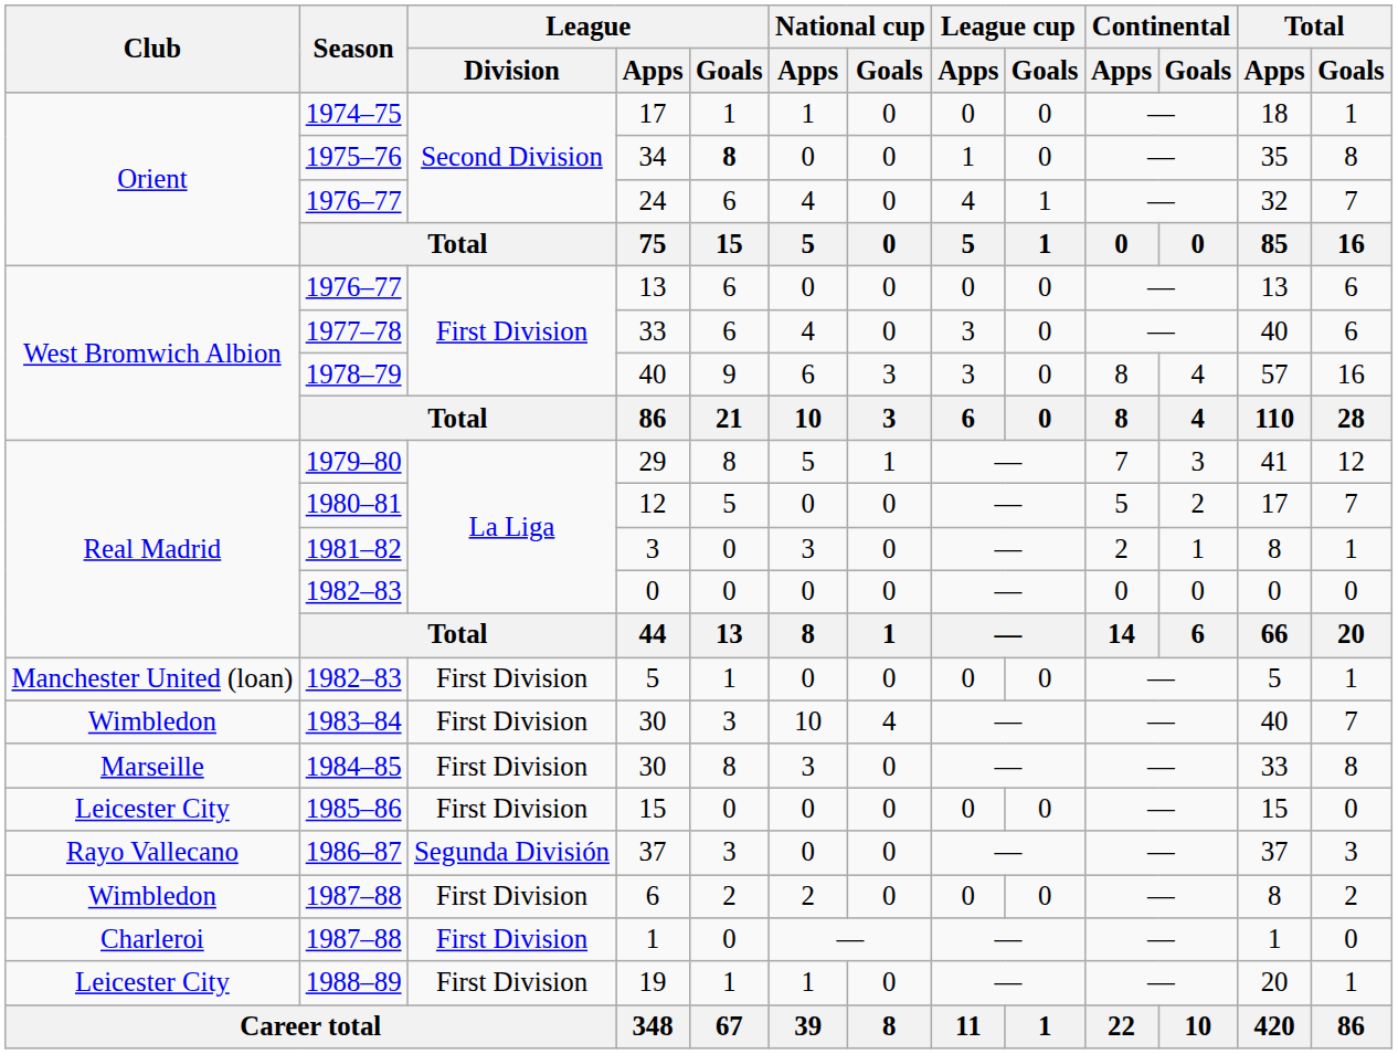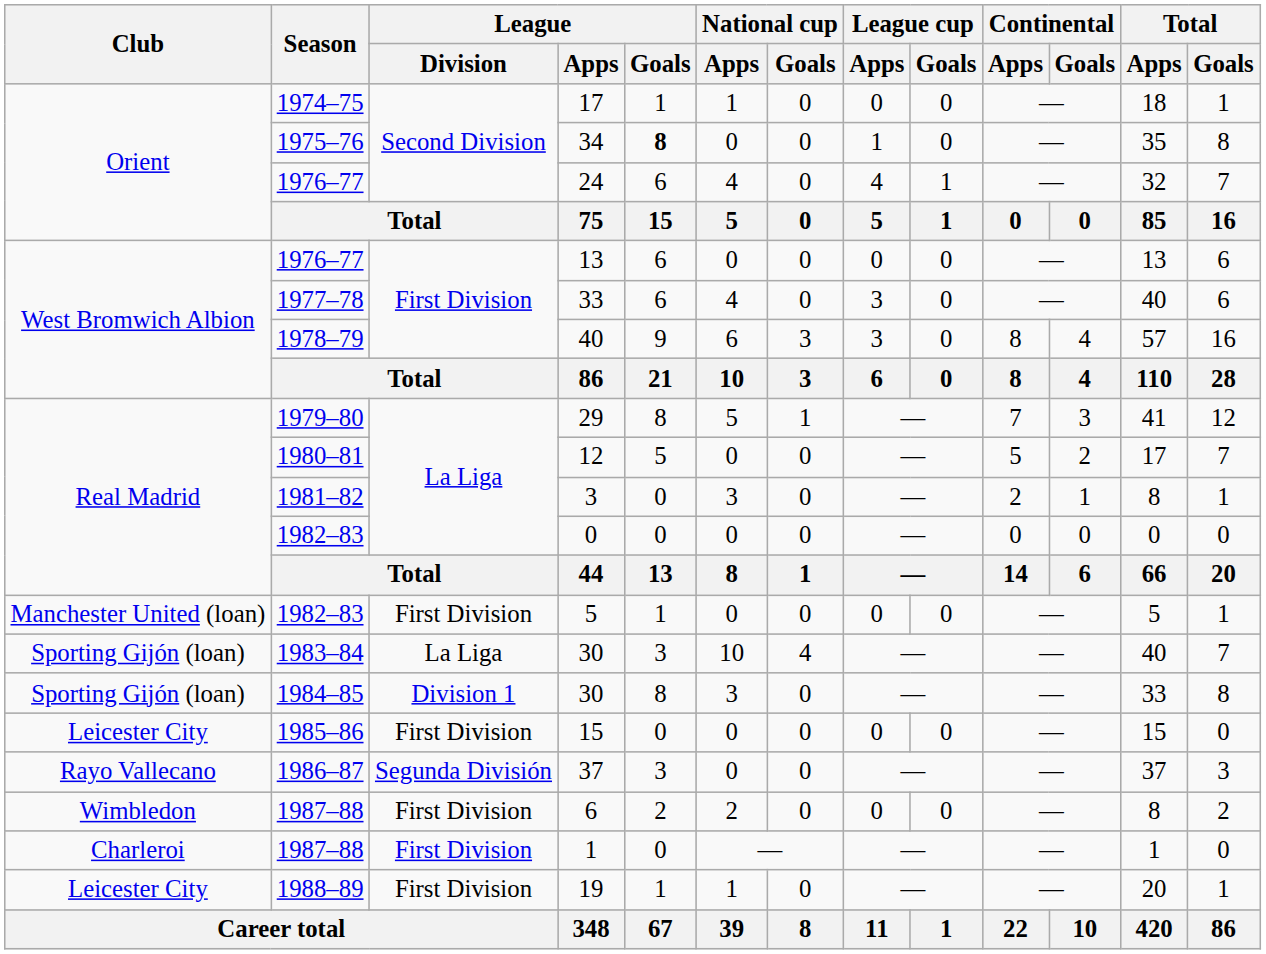 <table class="wikitable" style="text-align:center">
 <tr>
 <th rowspan="2">Club</th>
 <th rowspan="2">Season</th>
 <th colspan="3">League</th>
 <th colspan="2">National cup</th>
 <th colspan="2">League cup</th>
 <th colspan="2">Continental</th>
 <th colspan="2">Total</th>
 </tr>
 <tr>
 <th>Division</th>
 <th>Apps</th>
 <th>Goals</th>
 <th>Apps</th>
 <th>Goals</th>
 <th>Apps</th>
 <th>Goals</th>
 <th>Apps</th>
 <th>Goals</th>
 <th>Apps</th>
 <th>Goals</th>
 </tr>
 <tr>
 <td rowspan="4"><a href='#'>Orient</a></td>
 <td><a href='#'>1974–75</a></td>
 <td rowspan="3"><a href='#'>Second Division</a></td>
 <td>17</td>
 <td>1</td>
 <td>1</td>
 <td>0</td>
 <td>0</td>
 <td>0</td>
 <td colspan="2">—</td>
 <td>18</td>
 <td>1</td>
 </tr>
 <tr>
 <td><a href='#'>1975–76</a></td>
 <td>34</td>
 <td><strong>8</strong></td>
 <td>0</td>
 <td>0</td>
 <td>1</td>
 <td>0</td>
 <td colspan="2">—</td>
 <td>35</td>
 <td>8</td>
 </tr>
 <tr>
 <td><a href='#'>1976–77</a></td>
 <td>24</td>
 <td>6</td>
 <td>4</td>
 <td>0</td>
 <td>4</td>
 <td>1</td>
 <td colspan="2">—</td>
 <td>32</td>
 <td>7</td>
 </tr>
 <tr>
 <th colspan="2">Total</th>
 <th>75</th>
 <th>15</th>
 <th>5</th>
 <th>0</th>
 <th>5</th>
 <th>1</th>
 <th>0</th>
 <th>0</th>
 <th>85</th>
 <th>16</th>
 </tr>
 <tr>
 <td rowspan="4"><a href='#'>West Bromwich Albion</a></td>
 <td><a href='#'>1976–77</a></td>
 <td rowspan="3"><a href='#'>First Division</a></td>
 <td>13</td>
 <td>6</td>
 <td>0</td>
 <td>0</td>
 <td>0</td>
 <td>0</td>
 <td colspan="2">—</td>
 <td>13</td>
 <td>6</td>
 </tr>
 <tr>
 <td><a href='#'>1977–78</a></td>
 <td>33</td>
 <td>6</td>
 <td>4</td>
 <td>0</td>
 <td>3</td>
 <td>0</td>
 <td colspan="2">—</td>
 <td>40</td>
 <td>6</td>
 </tr>
 <tr>
 <td><a href='#'>1978–79</a></td>
 <td>40</td>
 <td>9</td>
 <td>6</td>
 <td>3</td>
 <td>3</td>
 <td>0</td>
 <td>8</td>
 <td>4</td>
 <td>57</td>
 <td>16</td>
 </tr>
 <tr>
 <th colspan="2">Total</th>
 <th>86</th>
 <th>21</th>
 <th>10</th>
 <th>3</th>
 <th>6</th>
 <th>0</th>
 <th>8</th>
 <th>4</th>
 <th>110</th>
 <th>28</th>
 </tr>
 <tr>
 <td rowspan="5"><a href='#'>Real Madrid</a></td>
 <td><a href='#'>1979–80</a></td>
 <td rowspan="4"><a href='#'>La Liga</a></td>
 <td>29</td>
 <td>8</td>
 <td>5</td>
 <td>1</td>
 <td colspan="2">—</td>
 <td>7</td>
 <td>3</td>
 <td>41</td>
 <td>12</td>
 </tr>
 <tr>
 <td><a href='#'>1980–81</a></td>
 <td>12</td>
 <td>5</td>
 <td>0</td>
 <td>0</td>
 <td colspan="2">—</td>
 <td>5</td>
 <td>2</td>
 <td>17</td>
 <td>7</td>
 </tr>
 <tr>
 <td><a href='#'>1981–82</a></td>
 <td>3</td>
 <td>0</td>
 <td>3</td>
 <td>0</td>
 <td colspan="2">—</td>
 <td>2</td>
 <td>1</td>
 <td>8</td>
 <td>1</td>
 </tr>
 <tr>
 <td><a href='#'>1982–83</a></td>
 <td>0</td>
 <td>0</td>
 <td>0</td>
 <td>0</td>
 <td colspan="2">—</td>
 <td>0</td>
 <td>0</td>
 <td>0</td>
 <td>0</td>
 </tr>
 <tr>
 <th colspan="2">Total</th>
 <th>44</th>
 <th>13</th>
 <th>8</th>
 <th>1</th>
 <th colspan="2">—</th>
 <th>14</th>
 <th>6</th>
 <th>66</th>
 <th>20</th>
 </tr>
 <tr>
 <td><a href='#'>Manchester United</a> (loan)</td>
 <td><a href='#'>1982–83</a></td>
 <td>First Division</td>
 <td>5</td>
 <td>1</td>
 <td>0</td>
 <td>0</td>
 <td>0</td>
 <td>0</td>
 <td colspan="2">—</td>
 <td>5</td>
 <td>1</td>
 </tr>
 <tr>
-<td><a href='#'>Wimbledon</a></td>
+<td><a href='#'>Sporting Gijón</a> (loan)</td>
 <td><a href='#'>1983–84</a></td>
-<td>First Division</td>
+<td>La Liga</td>
 <td>30</td>
 <td>3</td>
 <td>10</td>
 <td>4</td>
 <td colspan="2">—</td>
 <td colspan="2">—</td>
 <td>40</td>
 <td>7</td>
 </tr>
 <tr>
-<td><a href='#'>Marseille</a></td>
+<td><a href='#'>Sporting Gijón</a> (loan)</td>
 <td><a href='#'>1984–85</a></td>
-<td>First Division</td>
+<td><a href='#'>Division 1</a></td>
 <td>30</td>
 <td>8</td>
 <td>3</td>
 <td>0</td>
 <td colspan="2">—</td>
 <td colspan="2">—</td>
 <td>33</td>
 <td>8</td>
 </tr>
 <tr>
 <td><a href='#'>Leicester City</a></td>
 <td><a href='#'>1985–86</a></td>
 <td>First Division</td>
 <td>15</td>
 <td>0</td>
 <td>0</td>
 <td>0</td>
 <td>0</td>
 <td>0</td>
 <td colspan="2">—</td>
 <td>15</td>
 <td>0</td>
 </tr>
 <tr>
 <td><a href='#'>Rayo Vallecano</a></td>
 <td><a href='#'>1986–87</a></td>
 <td><a href='#'>Segunda División</a></td>
 <td>37</td>
 <td>3</td>
 <td>0</td>
 <td>0</td>
 <td colspan="2">—</td>
 <td colspan="2">—</td>
 <td>37</td>
 <td>3</td>
 </tr>
 <tr>
 <td><a href='#'>Wimbledon</a></td>
 <td><a href='#'>1987–88</a></td>
 <td>First Division</td>
 <td>6</td>
 <td>2</td>
 <td>2</td>
 <td>0</td>
 <td>0</td>
 <td>0</td>
 <td colspan="2">—</td>
 <td>8</td>
 <td>2</td>
 </tr>
 <tr>
 <td><a href='#'>Charleroi</a></td>
 <td><a href='#'>1987–88</a></td>
 <td><a href='#'>First Division</a></td>
 <td>1</td>
 <td>0</td>
 <td colspan="2">—</td>
 <td colspan="2">—</td>
 <td colspan="2">—</td>
 <td>1</td>
 <td>0</td>
 </tr>
 <tr>
 <td><a href='#'>Leicester City</a></td>
 <td><a href='#'>1988–89</a></td>
 <td>First Division</td>
 <td>19</td>
 <td>1</td>
 <td>1</td>
 <td>0</td>
 <td colspan="2">—</td>
 <td colspan="2">—</td>
 <td>20</td>
 <td>1</td>
 </tr>
 <tr>
 <th colspan="3">Career total</th>
 <th>348</th>
 <th>67</th>
 <th>39</th>
 <th>8</th>
 <th>11</th>
 <th>1</th>
 <th>22</th>
 <th>10</th>
 <th>420</th>
 <th>86</th>
 </tr>
 </table>
